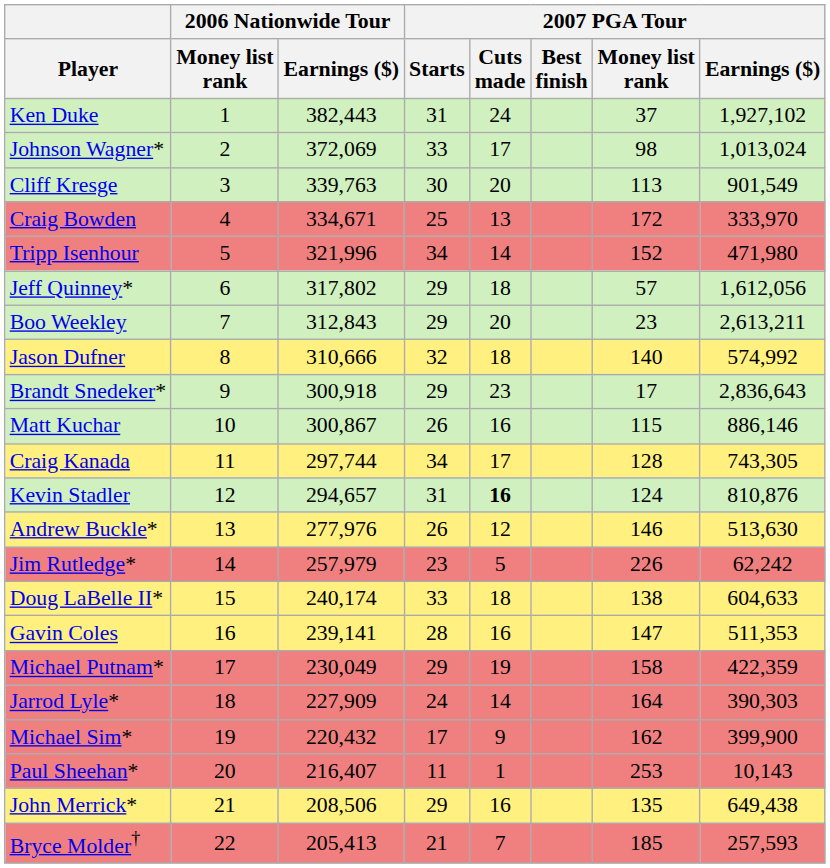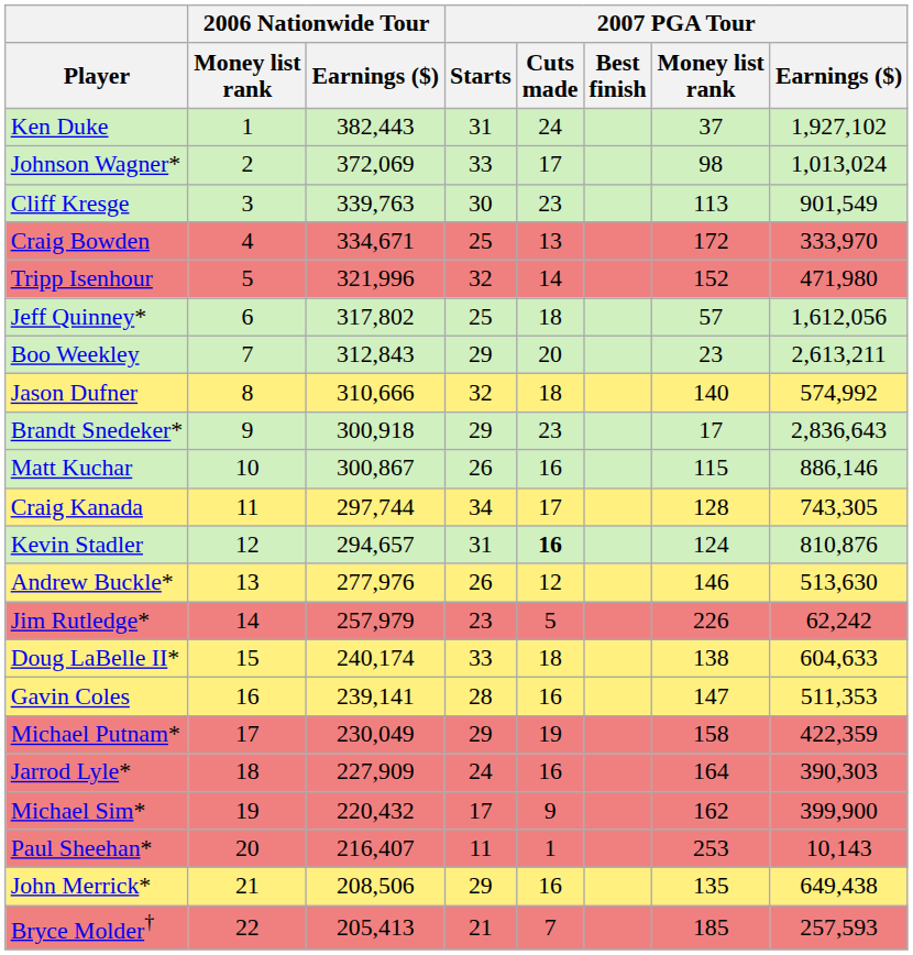 <table class="wikitable sortable" style="text-align:center">
 <tr>
 <th></th>
 <th colspan=2>2006 Nationwide Tour</th>
 <th colspan=6>2007 PGA Tour</th>
 </tr>
 <tr>
 <th>Player</th>
 <th>Money list<br>rank</th>
 <th>Earnings ($)</th>
 <th>Starts</th>
 <th>Cuts<br>made</th>
 <th>Best<br>finish</th>
 <th>Money list<br>rank</th>
 <th>Earnings ($)</th>
 </tr>
 <tr style="background:#D0F0C0;">
 <td align=left> <a href='#'>Ken Duke</a></td>
 <td>1</td>
 <td>382,443</td>
 <td>31</td>
 <td>24</td>
 <td></td>
 <td>37</td>
 <td>1,927,102</td>
 </tr>
 <tr style="background:#D0F0C0;">
 <td align=left> <a href='#'>Johnson Wagner</a>*</td>
 <td>2</td>
 <td>372,069</td>
 <td>33</td>
 <td>17</td>
 <td></td>
 <td>98</td>
 <td>1,013,024</td>
 </tr>
 <tr style="background:#D0F0C0;">
 <td align=left> <a href='#'>Cliff Kresge</a></td>
 <td>3</td>
 <td>339,763</td>
 <td>30</td>
-<td>20</td>
+<td>23</td>
 <td></td>
 <td>113</td>
 <td>901,549</td>
 </tr>
 <tr style="background:#F08080;">
 <td align=left> <a href='#'>Craig Bowden</a></td>
 <td>4</td>
 <td>334,671</td>
 <td>25</td>
 <td>13</td>
 <td></td>
 <td>172</td>
 <td>333,970</td>
 </tr>
 <tr style="background:#F08080;">
 <td align=left> <a href='#'>Tripp Isenhour</a></td>
 <td>5</td>
 <td>321,996</td>
-<td>34</td>
+<td>32</td>
 <td>14</td>
 <td></td>
 <td>152</td>
 <td>471,980</td>
 </tr>
 <tr style="background:#D0F0C0;">
 <td align=left> <a href='#'>Jeff Quinney</a>*</td>
 <td>6</td>
 <td>317,802</td>
-<td>29</td>
+<td>25</td>
 <td>18</td>
 <td></td>
 <td>57</td>
 <td>1,612,056</td>
 </tr>
 <tr style="background:#D0F0C0;">
 <td align=left> <a href='#'>Boo Weekley</a></td>
 <td>7</td>
 <td>312,843</td>
 <td>29</td>
 <td>20</td>
 <td></td>
 <td>23</td>
 <td>2,613,211</td>
 </tr>
 <tr style="background:#FFF080;">
 <td align=left> <a href='#'>Jason Dufner</a></td>
 <td>8</td>
 <td>310,666</td>
 <td>32</td>
 <td>18</td>
 <td></td>
 <td>140</td>
 <td>574,992</td>
 </tr>
 <tr style="background:#D0F0C0;">
 <td align=left> <a href='#'>Brandt Snedeker</a>*</td>
 <td>9</td>
 <td>300,918</td>
 <td>29</td>
 <td>23</td>
 <td></td>
 <td>17</td>
 <td>2,836,643</td>
 </tr>
 <tr style="background:#D0F0C0;">
 <td align=left> <a href='#'>Matt Kuchar</a></td>
 <td>10</td>
 <td>300,867</td>
 <td>26</td>
 <td>16</td>
 <td></td>
 <td>115</td>
 <td>886,146</td>
 </tr>
 <tr style="background:#FFF080;">
 <td align=left> <a href='#'>Craig Kanada</a></td>
 <td>11</td>
 <td>297,744</td>
 <td>34</td>
 <td>17</td>
 <td></td>
 <td>128</td>
 <td>743,305</td>
 </tr>
 <tr style="background:#D0F0C0;">
 <td align=left> <a href='#'>Kevin Stadler</a></td>
 <td>12</td>
 <td>294,657</td>
 <td>31</td>
 <td><strong>16</strong></td>
 <td></td>
 <td>124</td>
 <td>810,876</td>
 </tr>
 <tr style="background:#FFF080;">
 <td align=left> <a href='#'>Andrew Buckle</a>*</td>
 <td>13</td>
 <td>277,976</td>
 <td>26</td>
 <td>12</td>
 <td></td>
 <td>146</td>
 <td>513,630</td>
 </tr>
 <tr style="background:#F08080;">
 <td align=left> <a href='#'>Jim Rutledge</a>*</td>
 <td>14</td>
 <td>257,979</td>
 <td>23</td>
 <td>5</td>
 <td></td>
 <td>226</td>
 <td>62,242</td>
 </tr>
 <tr style="background:#FFF080;">
 <td align=left> <a href='#'>Doug LaBelle II</a>*</td>
 <td>15</td>
 <td>240,174</td>
 <td>33</td>
 <td>18</td>
 <td></td>
 <td>138</td>
 <td>604,633</td>
 </tr>
 <tr style="background:#FFF080;">
 <td align=left> <a href='#'>Gavin Coles</a></td>
 <td>16</td>
 <td>239,141</td>
 <td>28</td>
 <td>16</td>
 <td></td>
 <td>147</td>
 <td>511,353</td>
 </tr>
 <tr style="background:#F08080;">
 <td align=left> <a href='#'>Michael Putnam</a>*</td>
 <td>17</td>
 <td>230,049</td>
 <td>29</td>
 <td>19</td>
 <td></td>
 <td>158</td>
 <td>422,359</td>
 </tr>
 <tr style="background:#F08080;">
 <td align=left> <a href='#'>Jarrod Lyle</a>*</td>
 <td>18</td>
 <td>227,909</td>
 <td>24</td>
-<td>14</td>
+<td>16</td>
 <td></td>
 <td>164</td>
 <td>390,303</td>
 </tr>
 <tr style="background:#F08080;">
 <td align=left> <a href='#'>Michael Sim</a>*</td>
 <td>19</td>
 <td>220,432</td>
 <td>17</td>
 <td>9</td>
 <td></td>
 <td>162</td>
 <td>399,900</td>
 </tr>
 <tr style="background:#F08080;">
 <td align=left> <a href='#'>Paul Sheehan</a>*</td>
 <td>20</td>
 <td>216,407</td>
 <td>11</td>
 <td>1</td>
 <td></td>
 <td>253</td>
 <td>10,143</td>
 </tr>
 <tr style="background:#FFF080;">
 <td align=left> <a href='#'>John Merrick</a>*</td>
 <td>21</td>
 <td>208,506</td>
 <td>29</td>
 <td>16</td>
 <td></td>
 <td>135</td>
 <td>649,438</td>
 </tr>
 <tr style="background:#F08080;">
 <td align=left> <a href='#'>Bryce Molder</a><sup>†</sup></td>
 <td>22</td>
 <td>205,413</td>
 <td>21</td>
 <td>7</td>
 <td></td>
 <td>185</td>
 <td>257,593</td>
 </tr>
 </table>
